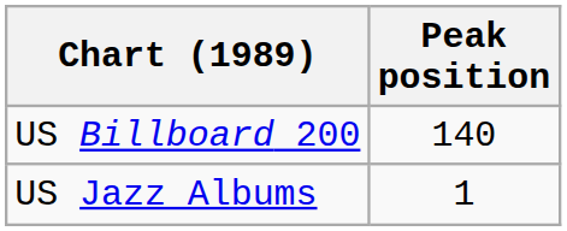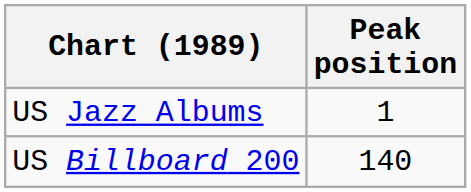 <table class="wikitable sortable">
 <tr>
 <th>Chart (1989)</th>
 <th>Peak<br>position</th>
 </tr>
 <tr>
+<td>US <a href='#'>Jazz Albums</a></td>
+<td align="center">1</td>
+</tr>
+<tr>
 <td>US <a href='#'><em>Billboard</em> 200</a></td>
 <td align="center">140</td>
 </tr>
-<tr>
-<td>US <a href='#'>Jazz Albums</a></td>
-<td align="center">1</td>
-</tr>
 </table>
